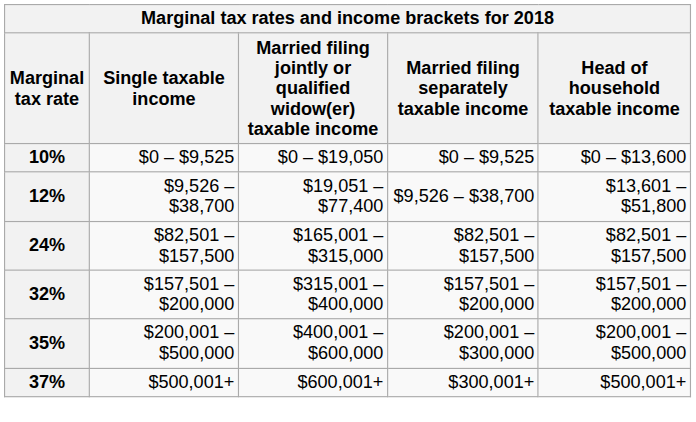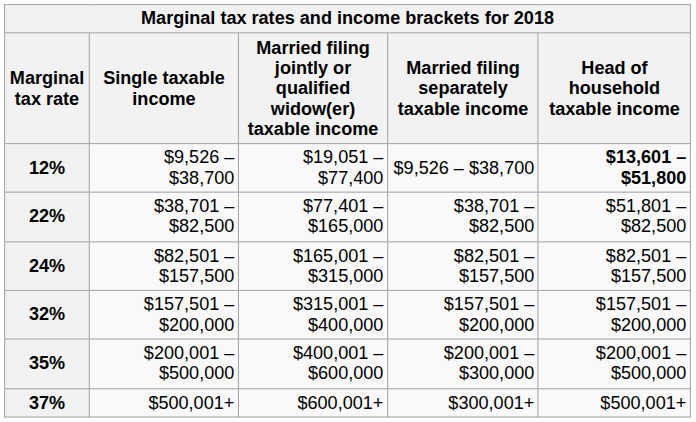 <table class="wikitable collapsible collapsed" style="text-align:right" style="margin:0 0 1em 1em; font-size: 90%">
 <tr>
 <th colspan=5>Marginal tax rates and income brackets for 2018</th>
 </tr>
 <tr>
 <th width="70">Marginal tax rate</th>
 <th width="180">Single taxable income</th>
 <th width="180">Married filing jointly or qualified widow(er) taxable income</th>
 <th width="180">Married filing separately taxable income</th>
 <th width="180">Head of household taxable income</th>
 </tr>
 <tr>
-<th>10%</th>
-<td>$0 – $9,525</td>
-<td>$0 – $19,050</td>
-<td>$0 – $9,525</td>
-<td>$0 – $13,600</td>
-</tr>
-<tr>
 <th>12%</th>
 <td>$9,526 – $38,700</td>
 <td>$19,051 – $77,400</td>
 <td>$9,526 – $38,700</td>
-<td>$13,601 – $51,800</td>
+<td><strong>$13,601 – $51,800</strong></td>
+</tr>
+<tr>
+<th>22%</th>
+<td>$38,701 – $82,500</td>
+<td>$77,401 – $165,000</td>
+<td>$38,701 – $82,500</td>
+<td>$51,801 – $82,500</td>
 </tr>
 <tr>
 <th>24%</th>
 <td>$82,501 – $157,500</td>
 <td>$165,001 – $315,000</td>
 <td>$82,501 – $157,500</td>
 <td>$82,501 – $157,500</td>
 </tr>
 <tr>
 <th>32%</th>
 <td>$157,501 – $200,000</td>
 <td>$315,001 – $400,000</td>
 <td>$157,501 – $200,000</td>
 <td>$157,501 – $200,000</td>
 </tr>
 <tr>
 <th>35%</th>
 <td>$200,001 – $500,000</td>
 <td>$400,001 – $600,000</td>
 <td>$200,001 – $300,000</td>
 <td>$200,001 – $500,000</td>
 </tr>
 <tr>
 <th>37%</th>
 <td>$500,001+</td>
 <td>$600,001+</td>
 <td>$300,001+</td>
 <td>$500,001+</td>
 </tr>
 </table>
